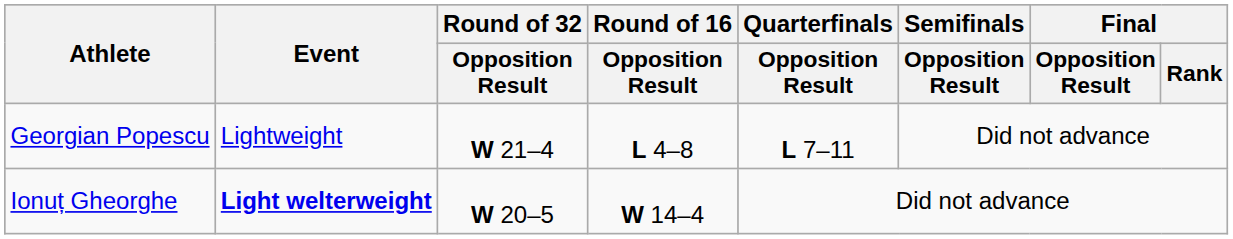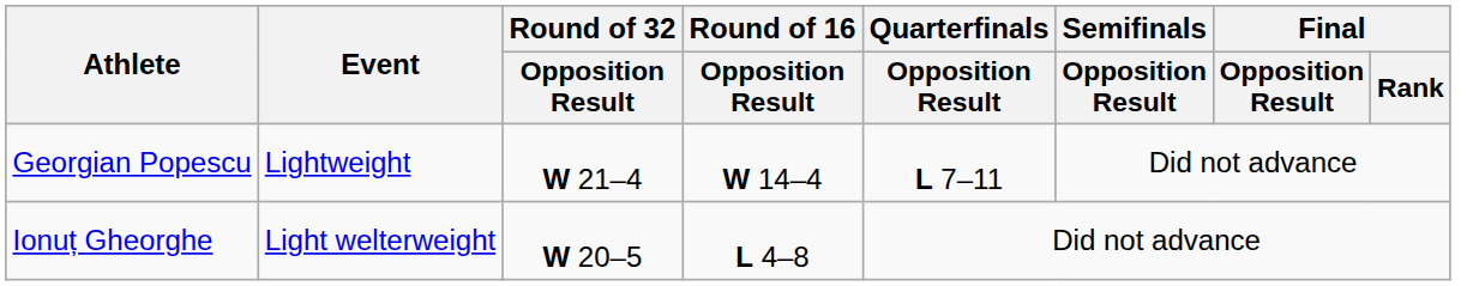 <table class="wikitable" style="font-size:90%">
 <tr>
 <th rowspan="2">Athlete</th>
 <th rowspan="2">Event</th>
 <th>Round of 32</th>
 <th>Round of 16</th>
 <th>Quarterfinals</th>
 <th>Semifinals</th>
 <th colspan=2>Final</th>
 </tr>
 <tr style="font-size:95%">
 <th>Opposition<br>Result</th>
 <th>Opposition<br>Result</th>
 <th>Opposition<br>Result</th>
 <th>Opposition<br>Result</th>
 <th>Opposition<br>Result</th>
 <th>Rank</th>
 </tr>
 <tr align=center>
 <td align=left><a href='#'>Georgian Popescu</a></td>
 <td align=left><a href='#'>Lightweight</a></td>
 <td><br><strong>W</strong> 21–4</td>
-<td><br><strong>L</strong> 4–8</td>
+<td><br><strong>W</strong> 14–4</td>
 <td><br><strong>L</strong> 7–11</td>
 <td colspan=3>Did not advance</td>
 </tr>
 <tr align=center>
 <td align=left><a href='#'>Ionuț Gheorghe</a></td>
-<td align=left><strong><a href='#'>Light welterweight</a></strong></td>
+<td align=left><a href='#'>Light welterweight</a></td>
 <td><br><strong>W</strong> 20–5</td>
-<td><br><strong>W</strong> 14–4</td>
+<td><br><strong>L</strong> 4–8</td>
 <td colspan=4>Did not advance</td>
 </tr>
 </table>
